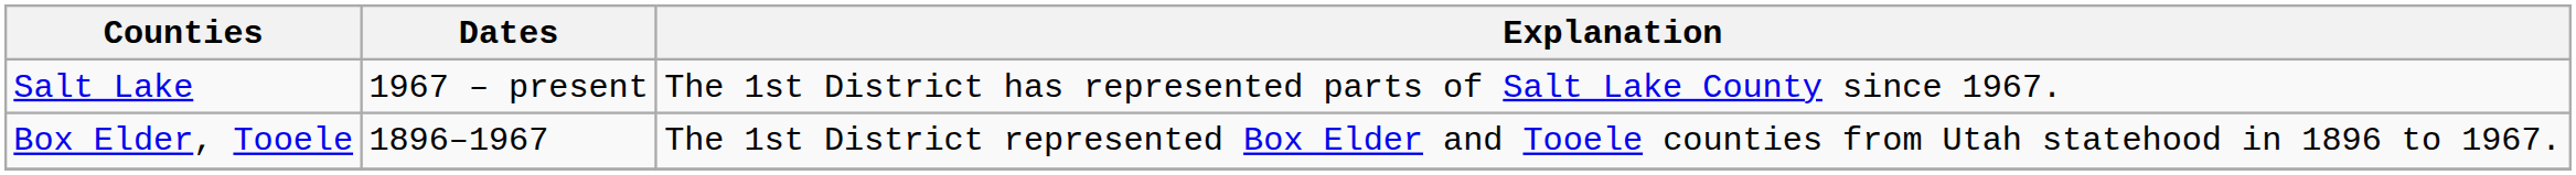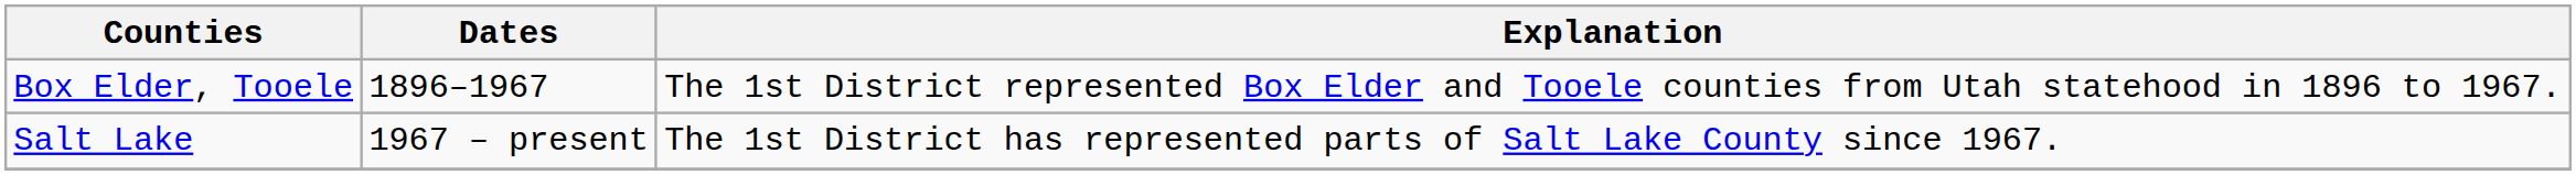 <table class="wikitable">
 <tr>
 <th>Counties</th>
 <th>Dates</th>
 <th>Explanation</th>
 </tr>
 <tr>
+<td><a href='#'>Box Elder</a>, <a href='#'>Tooele</a></td>
+<td>1896–1967</td>
+<td>The 1st District represented <a href='#'>Box Elder</a> and <a href='#'>Tooele</a> counties from Utah statehood in 1896 to 1967.</td>
+</tr>
+<tr>
 <td><a href='#'>Salt Lake</a></td>
 <td>1967 – present</td>
 <td>The 1st District has represented parts of <a href='#'>Salt Lake County</a> since 1967.</td>
 </tr>
 <tr>
-<td><a href='#'>Box Elder</a>, <a href='#'>Tooele</a></td>
-<td>1896–1967</td>
-<td>The 1st District represented <a href='#'>Box Elder</a> and <a href='#'>Tooele</a> counties from Utah statehood in 1896 to 1967.</td>
-</tr>
-<tr>
 </tr>
 </table>
